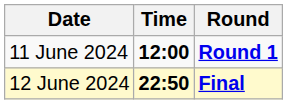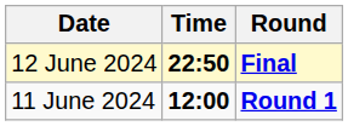 <table class="wikitable">
 <tr>
 <th>Date</th>
 <th>Time</th>
 <th>Round</th>
 </tr>
+<tr style=background:lemonchiffon>
+<td>12 June 2024</td>
+<td><strong>22:50</strong></td>
+<td><strong><a href='#'>Final</a></strong></td>
+</tr>
 <tr>
 <td>11 June 2024</td>
 <td><strong>12:00</strong></td>
 <td><strong><a href='#'>Round 1</a></strong></td>
 </tr>
-<tr style=background:lemonchiffon>
-<td>12 June 2024</td>
-<td><strong>22:50</strong></td>
-<td><strong><a href='#'>Final</a></strong></td>
-</tr>
 </table>
